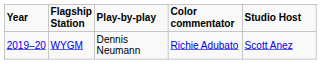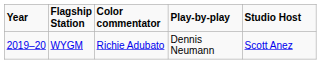 <table class="wikitable">
 <tr>
 <td width=""><strong>Year</strong></td>
 <td width="40"><strong>Flagship Station</strong></td>
+<td width="110"><strong>Color commentator</strong></td>
 <td width="110"><strong>Play-by-play</strong></td>
-<td width="110"><strong>Color commentator</strong></td>
 <td width="110"><strong>Studio Host</strong></td>
 </tr>
 <tr>
 <td><a href='#'>2019–20</a></td>
 <td><a href='#'>WYGM</a></td>
+<td><a href='#'>Richie Adubato</a></td>
 <td>Dennis Neumann</td>
-<td><a href='#'>Richie Adubato</a></td>
 <td><a href='#'>Scott Anez</a></td>
 </tr>
 </table>
